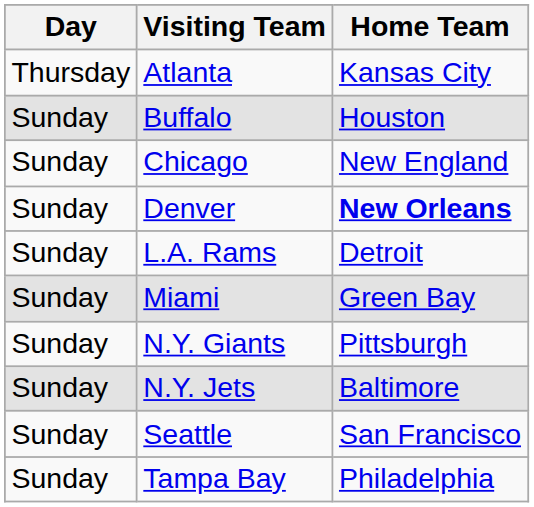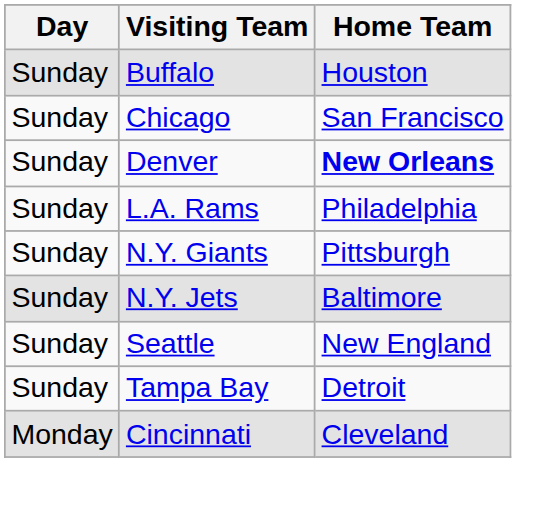 <table class="wikitable">
 <tr style="background: #e3e3e3;">
 <th>Day</th>
 <th>Visiting Team</th>
 <th>Home Team</th>
-</tr>
-<tr>
-<td>Thursday</td>
-<td><a href='#'>Atlanta</a></td>
-<td><a href='#'>Kansas City</a></td>
 </tr>
 <tr style="background: #e3e3e3;">
 <td>Sunday</td>
 <td><a href='#'>Buffalo</a></td>
 <td><a href='#'>Houston</a></td>
 </tr>
 <tr>
 <td>Sunday</td>
 <td><a href='#'>Chicago</a></td>
-<td><a href='#'>New England</a></td>
+<td><a href='#'>San Francisco</a></td>
 </tr>
 <tr>
 <td>Sunday</td>
 <td><a href='#'>Denver</a></td>
 <td><strong><a href='#'>New Orleans</a></strong></td>
 </tr>
 <tr>
 <td>Sunday</td>
 <td><a href='#'>L.A. Rams</a></td>
-<td><a href='#'>Detroit</a></td>
-</tr>
-<tr style="background: #e3e3e3;">
-<td>Sunday</td>
-<td><a href='#'>Miami</a></td>
-<td><a href='#'>Green Bay</a></td>
+<td><a href='#'>Philadelphia</a></td>
 </tr>
 <tr>
 <td>Sunday</td>
 <td><a href='#'>N.Y. Giants</a></td>
 <td><a href='#'>Pittsburgh</a></td>
 </tr>
 <tr style="background: #e3e3e3;">
 <td>Sunday</td>
 <td><a href='#'>N.Y. Jets</a></td>
 <td><a href='#'>Baltimore</a></td>
 </tr>
 <tr>
 <td>Sunday</td>
 <td><a href='#'>Seattle</a></td>
-<td><a href='#'>San Francisco</a></td>
+<td><a href='#'>New England</a></td>
 </tr>
 <tr>
 <td>Sunday</td>
 <td><a href='#'>Tampa Bay</a></td>
-<td><a href='#'>Philadelphia</a></td>
+<td><a href='#'>Detroit</a></td>
+</tr>
+<tr style="background: #e3e3e3;">
+<td>Monday</td>
+<td><a href='#'>Cincinnati</a></td>
+<td><a href='#'>Cleveland</a></td>
 </tr>
 </table>
